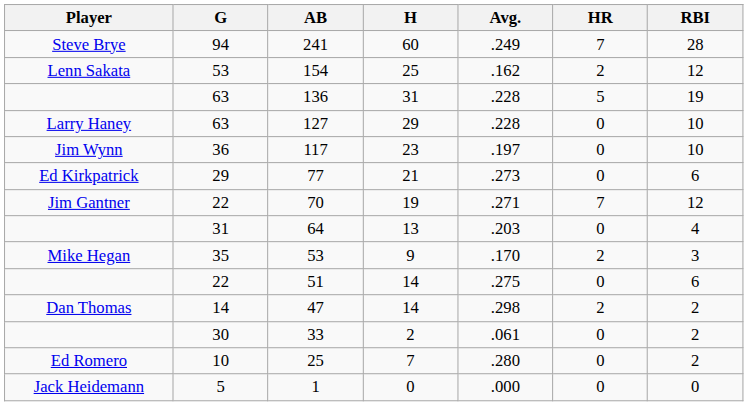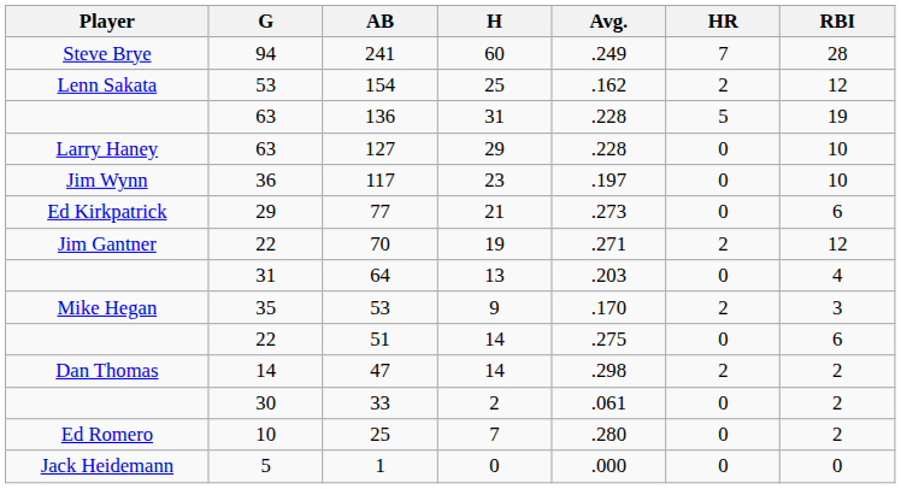 <table class="wikitable sortable">
 <tr>
 <th bgcolor="#DDDDFF" width="16%">Player</th>
 <th bgcolor="#DDDDFF" width="9%">G</th>
 <th bgcolor="#DDDDFF" width="9%">AB</th>
 <th bgcolor="#DDDDFF" width="9%">H</th>
 <th bgcolor="#DDDDFF" width="9%">Avg.</th>
 <th bgcolor="#DDDDFF" width="9%">HR</th>
 <th bgcolor="#DDDDFF" width="9%">RBI</th>
 </tr>
 <tr align="center">
 <td><a href='#'>Steve Brye</a></td>
 <td>94</td>
 <td>241</td>
 <td>60</td>
 <td>.249</td>
 <td>7</td>
 <td>28</td>
 </tr>
 <tr align=center>
 <td><a href='#'>Lenn Sakata</a></td>
 <td>53</td>
 <td>154</td>
 <td>25</td>
 <td>.162</td>
 <td>2</td>
 <td>12</td>
 </tr>
 <tr align=center>
 <td></td>
 <td>63</td>
 <td>136</td>
 <td>31</td>
 <td>.228</td>
 <td>5</td>
 <td>19</td>
 </tr>
 <tr align="center">
 <td><a href='#'>Larry Haney</a></td>
 <td>63</td>
 <td>127</td>
 <td>29</td>
 <td>.228</td>
 <td>0</td>
 <td>10</td>
 </tr>
 <tr align=center>
 <td><a href='#'>Jim Wynn</a></td>
 <td>36</td>
 <td>117</td>
 <td>23</td>
 <td>.197</td>
 <td>0</td>
 <td>10</td>
 </tr>
 <tr align=center>
 <td><a href='#'>Ed Kirkpatrick</a></td>
 <td>29</td>
 <td>77</td>
 <td>21</td>
 <td>.273</td>
 <td>0</td>
 <td>6</td>
 </tr>
 <tr align=center>
 <td><a href='#'>Jim Gantner</a></td>
 <td>22</td>
 <td>70</td>
 <td>19</td>
 <td>.271</td>
-<td>7</td>
+<td>2</td>
 <td>12</td>
 </tr>
 <tr align=center>
 <td></td>
 <td>31</td>
 <td>64</td>
 <td>13</td>
 <td>.203</td>
 <td>0</td>
 <td>4</td>
 </tr>
 <tr align="center">
 <td><a href='#'>Mike Hegan</a></td>
 <td>35</td>
 <td>53</td>
 <td>9</td>
 <td>.170</td>
 <td>2</td>
 <td>3</td>
 </tr>
 <tr align=center>
 <td></td>
 <td>22</td>
 <td>51</td>
 <td>14</td>
 <td>.275</td>
 <td>0</td>
 <td>6</td>
 </tr>
 <tr align="center">
 <td><a href='#'>Dan Thomas</a></td>
 <td>14</td>
 <td>47</td>
 <td>14</td>
 <td>.298</td>
 <td>2</td>
 <td>2</td>
 </tr>
 <tr align=center>
 <td></td>
 <td>30</td>
 <td>33</td>
 <td>2</td>
 <td>.061</td>
 <td>0</td>
 <td>2</td>
 </tr>
 <tr align="center">
 <td><a href='#'>Ed Romero</a></td>
 <td>10</td>
 <td>25</td>
 <td>7</td>
 <td>.280</td>
 <td>0</td>
 <td>2</td>
 </tr>
 <tr align=center>
 <td><a href='#'>Jack Heidemann</a></td>
 <td>5</td>
 <td>1</td>
 <td>0</td>
 <td>.000</td>
 <td>0</td>
 <td>0</td>
 </tr>
 </table>
